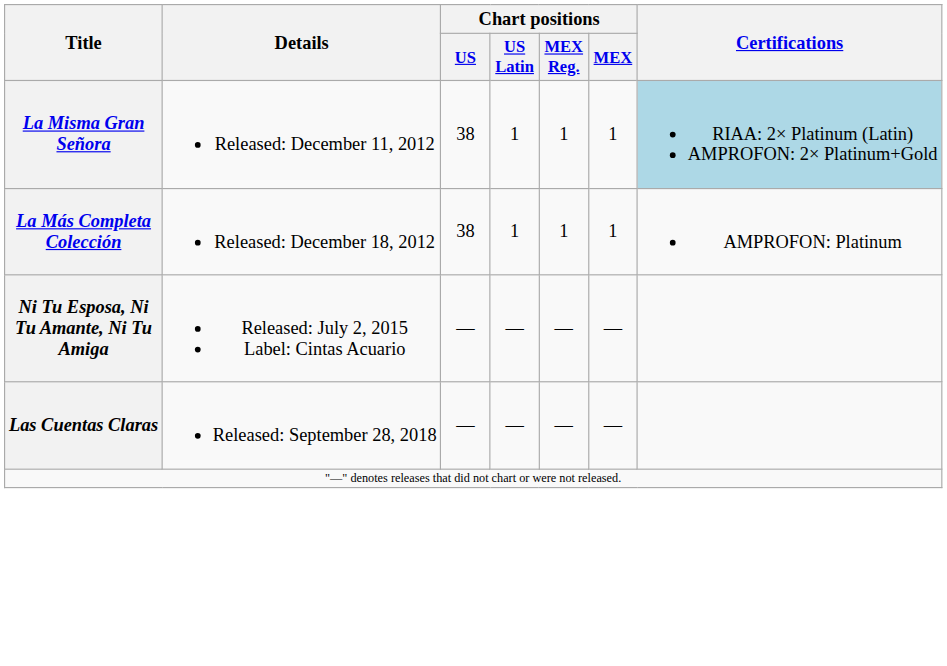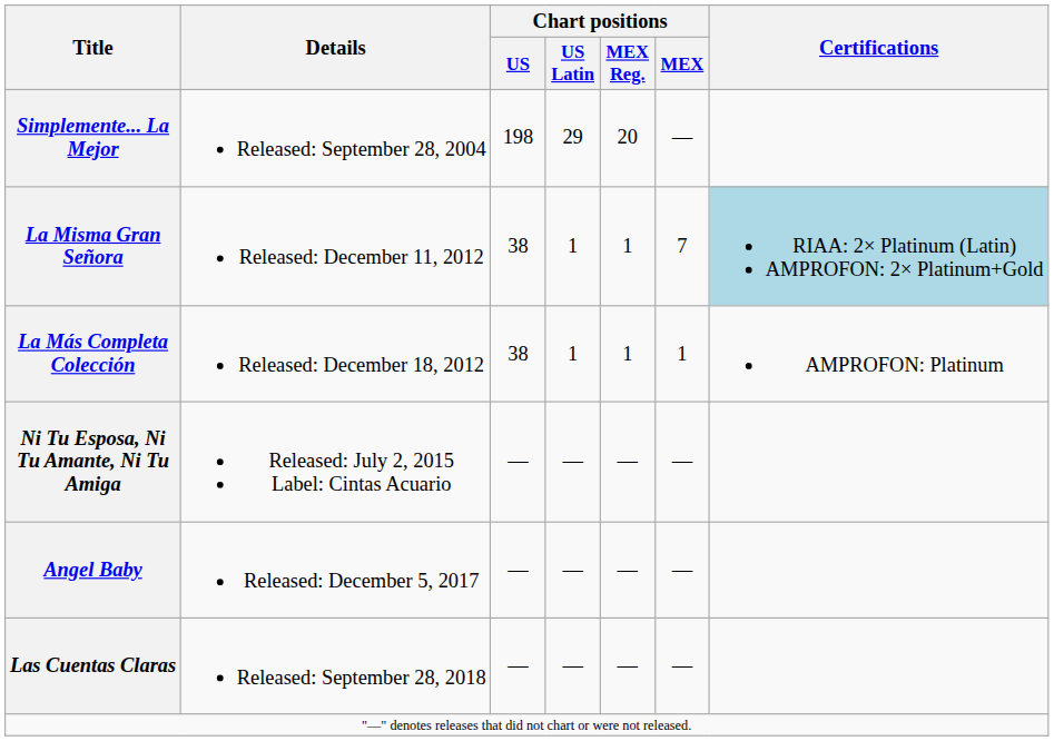 <table class="wikitable plainrowheaders" style="text-align:center;">
 <tr>
 <th scope="col" rowspan="2" width="130">Title</th>
 <th scope="col" rowspan="2">Details</th>
 <th scope="col" colspan="4">Chart positions</th>
 <th scope="col" rowspan="2"><a href='#'>Certifications</a></th>
 </tr>
 <tr>
 <th scope="col" style="width:2.5em;font-size:90%;"><a href='#'>US</a><br></th>
 <th scope="col" style="width:2.5em;font-size:90%;"><a href='#'>US<br>Latin</a><br></th>
 <th scope="col" style="width:2.5em;font-size:90%;"><a href='#'>MEX<br>Reg.</a><br></th>
 <th scope="col" style="width:2.5em;font-size:90%;"><a href='#'>MEX</a><br></th>
 </tr>
 <tr>
+<th scope="row"><em><a href='#'>Simplemente... La Mejor</a></em></th>
+<td><br><ul><li>Released: September 28, 2004</li></ul></td>
+<td>198</td>
+<td>29</td>
+<td>20</td>
+<td>—</td>
+<td style="text-align:center;"></td>
+</tr>
+<tr>
 <th scope="row"><em><a href='#'>La Misma Gran Señora</a></em></th>
 <td><br><ul><li>Released: December 11, 2012</li></ul></td>
 <td>38</td>
 <td>1</td>
 <td>1</td>
-<td>1</td>
+<td>7</td>
 <td style="background: lightblue; text-align:center;"><br><ul><li>RIAA: 2× Platinum (Latin)</li><li>AMPROFON: 2× Platinum+Gold</li></ul></td>
 </tr>
 <tr>
 <th scope="row"><em><a href='#'>La Más Completa Colección</a></em></th>
 <td><br><ul><li>Released: December 18, 2012</li></ul></td>
 <td>38</td>
 <td>1</td>
 <td>1</td>
 <td>1</td>
 <td><br><ul><li>AMPROFON: Platinum</li></ul></td>
 </tr>
 <tr>
 <th scope="row"><em>Ni Tu Esposa, Ni Tu Amante, Ni Tu Amiga</em></th>
 <td><br><ul><li>Released: July 2, 2015</li><li>Label: Cintas Acuario</li></ul></td>
 <td>—</td>
 <td>—</td>
 <td>—</td>
 <td>—</td>
 <td></td>
 </tr>
 <tr>
+<th scope="row"><em><a href='#'>Angel Baby</a></em></th>
+<td><br><ul><li>Released: December 5, 2017</li></ul></td>
+<td>—</td>
+<td>—</td>
+<td>—</td>
+<td>—</td>
+<td></td>
+</tr>
+<tr>
 <th scope="row"><em>Las Cuentas Claras</em></th>
 <td><br><ul><li>Released: September 28, 2018</li></ul></td>
 <td>—</td>
 <td>—</td>
 <td>—</td>
 <td>—</td>
 <td></td>
 </tr>
 <tr>
 <td colspan="7" style="font-size: 8pt" align=center>"—" denotes releases that did not chart or were not released.</td>
 </tr>
 </table>
